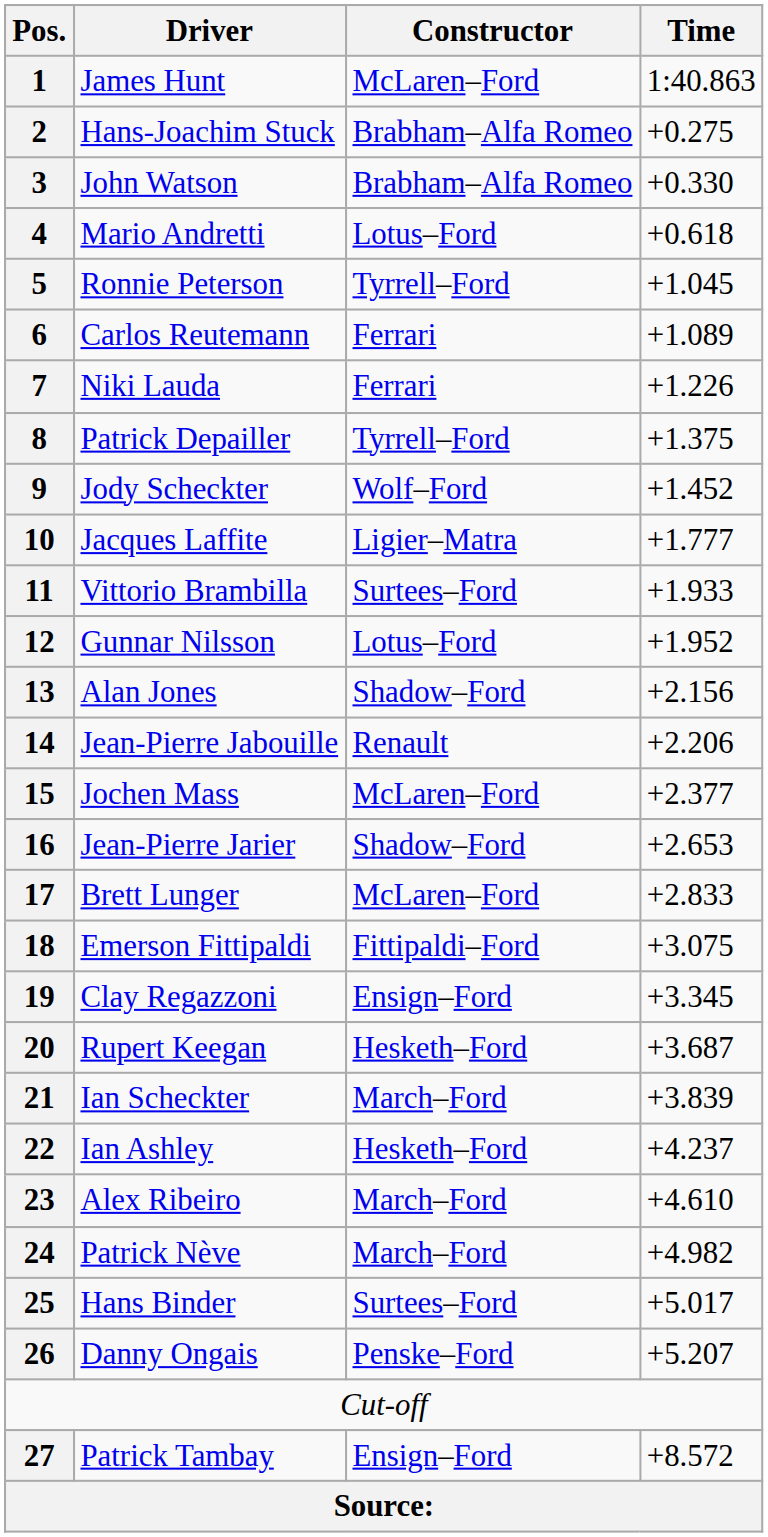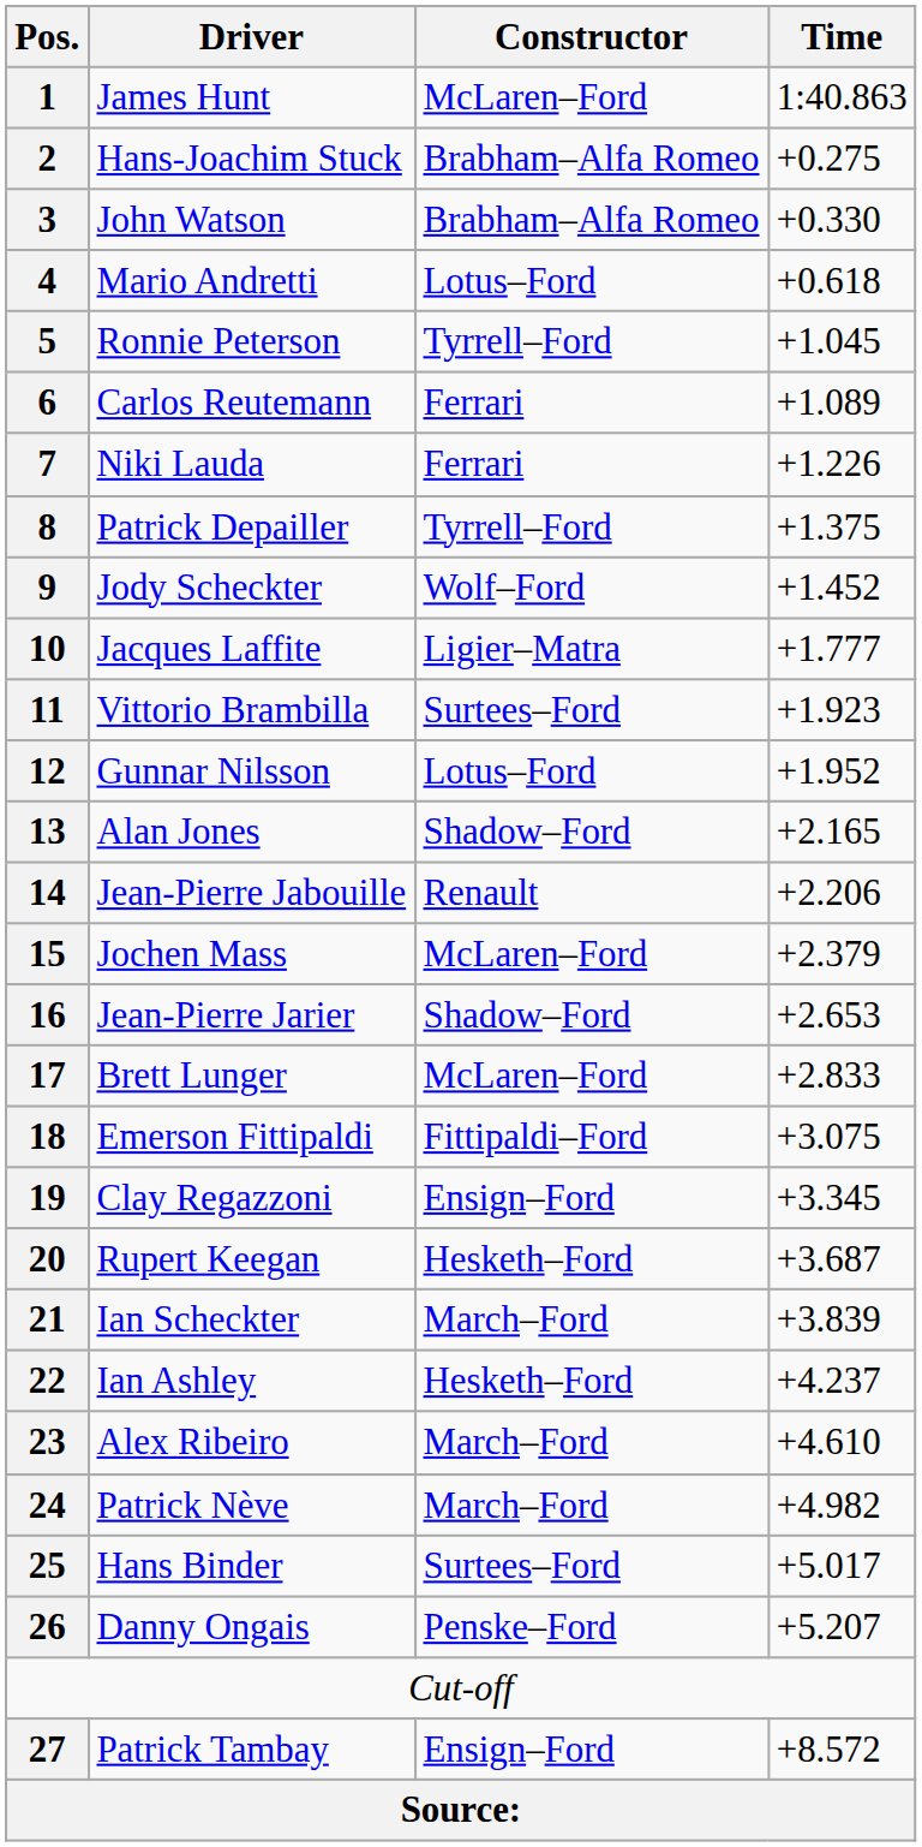 <table class="wikitable sortable" style="font-size: 95%;">
 <tr>
 <th>Pos.</th>
 <th>Driver</th>
 <th>Constructor</th>
 <th>Time</th>
 </tr>
 <tr>
 <th>1</th>
 <td> <a href='#'>James Hunt</a></td>
 <td><a href='#'>McLaren</a>–<a href='#'>Ford</a></td>
 <td>1:40.863</td>
 </tr>
 <tr>
 <th>2</th>
 <td> <a href='#'>Hans-Joachim Stuck</a></td>
 <td><a href='#'>Brabham</a>–<a href='#'>Alfa Romeo</a></td>
 <td>+0.275</td>
 </tr>
 <tr>
 <th>3</th>
 <td> <a href='#'>John Watson</a></td>
 <td><a href='#'>Brabham</a>–<a href='#'>Alfa Romeo</a></td>
 <td>+0.330</td>
 </tr>
 <tr>
 <th>4</th>
 <td> <a href='#'>Mario Andretti</a></td>
 <td><a href='#'>Lotus</a>–<a href='#'>Ford</a></td>
 <td>+0.618</td>
 </tr>
 <tr>
 <th>5</th>
 <td> <a href='#'>Ronnie Peterson</a></td>
 <td><a href='#'>Tyrrell</a>–<a href='#'>Ford</a></td>
 <td>+1.045</td>
 </tr>
 <tr>
 <th>6</th>
 <td> <a href='#'>Carlos Reutemann</a></td>
 <td><a href='#'>Ferrari</a></td>
 <td>+1.089</td>
 </tr>
 <tr>
 <th>7</th>
 <td> <a href='#'>Niki Lauda</a></td>
 <td><a href='#'>Ferrari</a></td>
 <td>+1.226</td>
 </tr>
 <tr>
 <th>8</th>
 <td> <a href='#'>Patrick Depailler</a></td>
 <td><a href='#'>Tyrrell</a>–<a href='#'>Ford</a></td>
 <td>+1.375</td>
 </tr>
 <tr>
 <th>9</th>
 <td> <a href='#'>Jody Scheckter</a></td>
 <td><a href='#'>Wolf</a>–<a href='#'>Ford</a></td>
 <td>+1.452</td>
 </tr>
 <tr>
 <th>10</th>
 <td> <a href='#'>Jacques Laffite</a></td>
 <td><a href='#'>Ligier</a>–<a href='#'>Matra</a></td>
 <td>+1.777</td>
 </tr>
 <tr>
 <th>11</th>
 <td> <a href='#'>Vittorio Brambilla</a></td>
 <td><a href='#'>Surtees</a>–<a href='#'>Ford</a></td>
-<td>+1.933</td>
+<td>+1.923</td>
 </tr>
 <tr>
 <th>12</th>
 <td> <a href='#'>Gunnar Nilsson</a></td>
 <td><a href='#'>Lotus</a>–<a href='#'>Ford</a></td>
 <td>+1.952</td>
 </tr>
 <tr>
 <th>13</th>
 <td> <a href='#'>Alan Jones</a></td>
 <td><a href='#'>Shadow</a>–<a href='#'>Ford</a></td>
-<td>+2.156</td>
+<td>+2.165</td>
 </tr>
 <tr>
 <th>14</th>
 <td> <a href='#'>Jean-Pierre Jabouille</a></td>
 <td><a href='#'>Renault</a></td>
 <td>+2.206</td>
 </tr>
 <tr>
 <th>15</th>
 <td> <a href='#'>Jochen Mass</a></td>
 <td><a href='#'>McLaren</a>–<a href='#'>Ford</a></td>
-<td>+2.377</td>
+<td>+2.379</td>
 </tr>
 <tr>
 <th>16</th>
 <td> <a href='#'>Jean-Pierre Jarier</a></td>
 <td><a href='#'>Shadow</a>–<a href='#'>Ford</a></td>
 <td>+2.653</td>
 </tr>
 <tr>
 <th>17</th>
 <td> <a href='#'>Brett Lunger</a></td>
 <td><a href='#'>McLaren</a>–<a href='#'>Ford</a></td>
 <td>+2.833</td>
 </tr>
 <tr>
 <th>18</th>
 <td> <a href='#'>Emerson Fittipaldi</a></td>
 <td><a href='#'>Fittipaldi</a>–<a href='#'>Ford</a></td>
 <td>+3.075</td>
 </tr>
 <tr>
 <th>19</th>
 <td> <a href='#'>Clay Regazzoni</a></td>
 <td><a href='#'>Ensign</a>–<a href='#'>Ford</a></td>
 <td>+3.345</td>
 </tr>
 <tr>
 <th>20</th>
 <td> <a href='#'>Rupert Keegan</a></td>
 <td><a href='#'>Hesketh</a>–<a href='#'>Ford</a></td>
 <td>+3.687</td>
 </tr>
 <tr>
 <th>21</th>
 <td> <a href='#'>Ian Scheckter</a></td>
 <td><a href='#'>March</a>–<a href='#'>Ford</a></td>
 <td>+3.839</td>
 </tr>
 <tr>
 <th>22</th>
 <td> <a href='#'>Ian Ashley</a></td>
 <td><a href='#'>Hesketh</a>–<a href='#'>Ford</a></td>
 <td>+4.237</td>
 </tr>
 <tr>
 <th>23</th>
 <td> <a href='#'>Alex Ribeiro</a></td>
 <td><a href='#'>March</a>–<a href='#'>Ford</a></td>
 <td>+4.610</td>
 </tr>
 <tr>
 <th>24</th>
 <td> <a href='#'>Patrick Nève</a></td>
 <td><a href='#'>March</a>–<a href='#'>Ford</a></td>
 <td>+4.982</td>
 </tr>
 <tr>
 <th>25</th>
 <td> <a href='#'>Hans Binder</a></td>
 <td><a href='#'>Surtees</a>–<a href='#'>Ford</a></td>
 <td>+5.017</td>
 </tr>
 <tr>
 <th>26</th>
 <td> <a href='#'>Danny Ongais</a></td>
 <td><a href='#'>Penske</a>–<a href='#'>Ford</a></td>
 <td>+5.207</td>
 </tr>
 <tr>
 <td colspan=4 align=center><em>Cut-off</em></td>
 </tr>
 <tr>
 <th>27</th>
 <td> <a href='#'>Patrick Tambay</a></td>
 <td><a href='#'>Ensign</a>–<a href='#'>Ford</a></td>
 <td>+8.572</td>
 </tr>
 <tr>
 <th colspan=4>Source:</th>
 </tr>
 </table>
